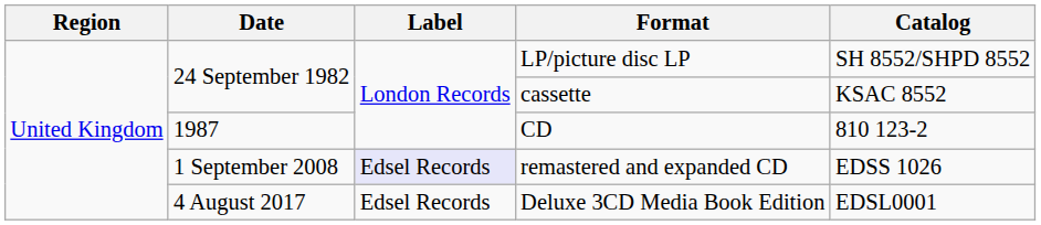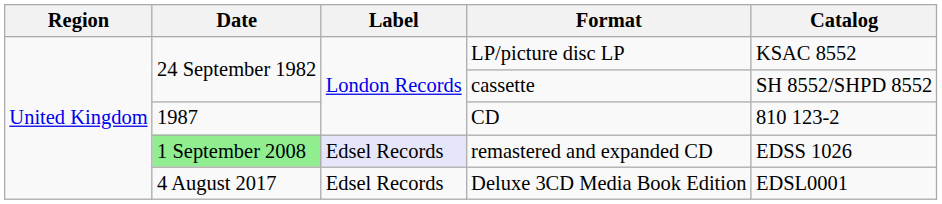 <table class="wikitable">
 <tr>
 <th>Region</th>
 <th>Date</th>
 <th>Label</th>
 <th>Format</th>
 <th>Catalog</th>
 </tr>
 <tr>
 <td rowspan="5"><a href='#'>United Kingdom</a></td>
 <td rowspan="2">24 September 1982</td>
 <td rowspan="3"><a href='#'>London Records</a></td>
 <td>LP/picture disc LP</td>
-<td>SH 8552/SHPD 8552</td>
+<td>KSAC 8552</td>
 </tr>
 <tr>
 <td>cassette</td>
-<td>KSAC 8552</td>
+<td>SH 8552/SHPD 8552</td>
 </tr>
 <tr>
 <td>1987</td>
 <td>CD</td>
 <td>810 123-2</td>
 </tr>
 <tr>
-<td>1 September 2008</td>
+<td style="background: lightgreen;">1 September 2008</td>
 <td style="background: lavender;">Edsel Records</td>
 <td>remastered and expanded CD</td>
 <td>EDSS 1026</td>
 </tr>
 <tr>
 <td>4 August 2017</td>
 <td>Edsel Records</td>
 <td>Deluxe 3CD Media Book Edition</td>
 <td>EDSL0001</td>
 </tr>
 </table>
